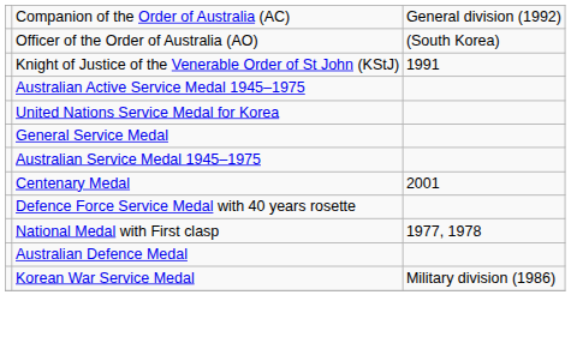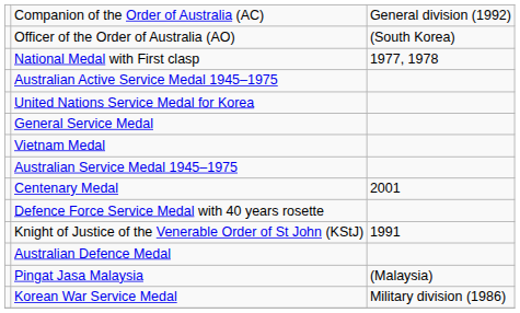 <table class="wikitable">
 <tr>
 <td></td>
 <td>Companion of the <a href='#'>Order of Australia</a> (AC)</td>
 <td>General division (1992)</td>
 </tr>
 <tr>
 <td></td>
 <td>Officer of the Order of Australia (AO)</td>
 <td>(South Korea)</td>
 </tr>
 <tr>
 <td></td>
-<td>Knight of Justice of the <a href='#'>Venerable Order of St John</a> (KStJ)</td>
-<td>1991</td>
+<td><a href='#'>National Medal</a> with First clasp</td>
+<td>1977, 1978</td>
 </tr>
 <tr>
 <td></td>
 <td><a href='#'>Australian Active Service Medal 1945–1975</a></td>
 <td></td>
 </tr>
 <tr>
 <td></td>
 <td><a href='#'>United Nations Service Medal for Korea</a></td>
 <td></td>
 </tr>
 <tr>
 <td></td>
 <td><a href='#'>General Service Medal</a></td>
+<td></td>
+</tr>
+<tr>
+<td></td>
+<td><a href='#'>Vietnam Medal</a></td>
 <td></td>
 </tr>
 <tr>
 <td></td>
 <td><a href='#'>Australian Service Medal 1945–1975</a></td>
 <td></td>
 </tr>
 <tr>
 <td></td>
 <td><a href='#'>Centenary Medal</a></td>
 <td>2001</td>
 </tr>
 <tr>
 <td></td>
 <td><a href='#'>Defence Force Service Medal</a> with 40 years rosette</td>
 <td></td>
 </tr>
 <tr>
 <td></td>
-<td><a href='#'>National Medal</a> with First clasp</td>
-<td>1977, 1978</td>
+<td>Knight of Justice of the <a href='#'>Venerable Order of St John</a> (KStJ)</td>
+<td>1991</td>
 </tr>
 <tr>
 <td></td>
 <td><a href='#'>Australian Defence Medal</a></td>
 <td></td>
+</tr>
+<tr>
+<td></td>
+<td><a href='#'>Pingat Jasa Malaysia</a></td>
+<td>(Malaysia)</td>
 </tr>
 <tr>
 <td></td>
 <td><a href='#'>Korean War Service Medal</a></td>
 <td>Military division (1986)</td>
 </tr>
 <tr>
 </tr>
 </table>
